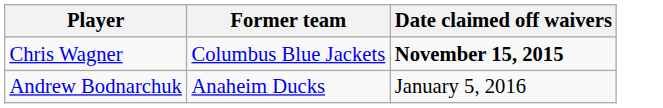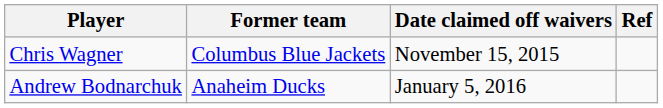 <table class="wikitable">
 <tr>
 <th>Player</th>
 <th>Former team</th>
 <th>Date claimed off waivers</th>
+<th>Ref</th>
 </tr>
 <tr>
 <td><a href='#'>Chris Wagner</a></td>
 <td><a href='#'>Columbus Blue Jackets</a></td>
-<td><strong>November 15, 2015</strong></td>
+<td>November 15, 2015</td>
+<td></td>
 </tr>
 <tr>
 <td><a href='#'>Andrew Bodnarchuk</a></td>
 <td><a href='#'>Anaheim Ducks</a></td>
 <td>January 5, 2016</td>
+<td></td>
 </tr>
 </table>
